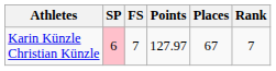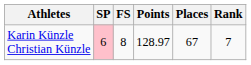 <table class="wikitable" border="1" style="font-size:90%">
 <tr>
 <th>Athletes</th>
 <th>SP</th>
 <th>FS</th>
 <th>Points</th>
 <th>Places</th>
 <th>Rank</th>
 </tr>
 <tr align=center>
 <td align=left><a href='#'>Karin Künzle</a><br><a href='#'>Christian Künzle</a></td>
 <td style="background: pink;">6</td>
-<td>7</td>
-<td>127.97</td>
+<td>8</td>
+<td>128.97</td>
 <td>67</td>
 <td>7</td>
 </tr>
 </table>
